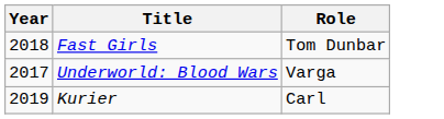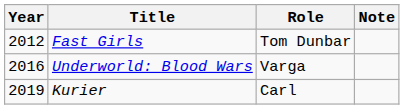 <table class="wikitable sortable">
 <tr>
 <th>Year</th>
 <th>Title</th>
 <th>Role</th>
+<th class="unsortable">Note</th>
 </tr>
 <tr>
-<td>2018</td>
+<td>2012</td>
 <td><em><a href='#'>Fast Girls</a></em></td>
 <td>Tom Dunbar</td>
+<td></td>
 </tr>
 <tr>
-<td>2017</td>
+<td>2016</td>
 <td><em><a href='#'>Underworld: Blood Wars</a></em></td>
 <td>Varga</td>
+<td></td>
 </tr>
 <tr>
 <td>2019</td>
 <td><em>Kurier</em></td>
 <td>Carl</td>
+<td></td>
 </tr>
 </table>
